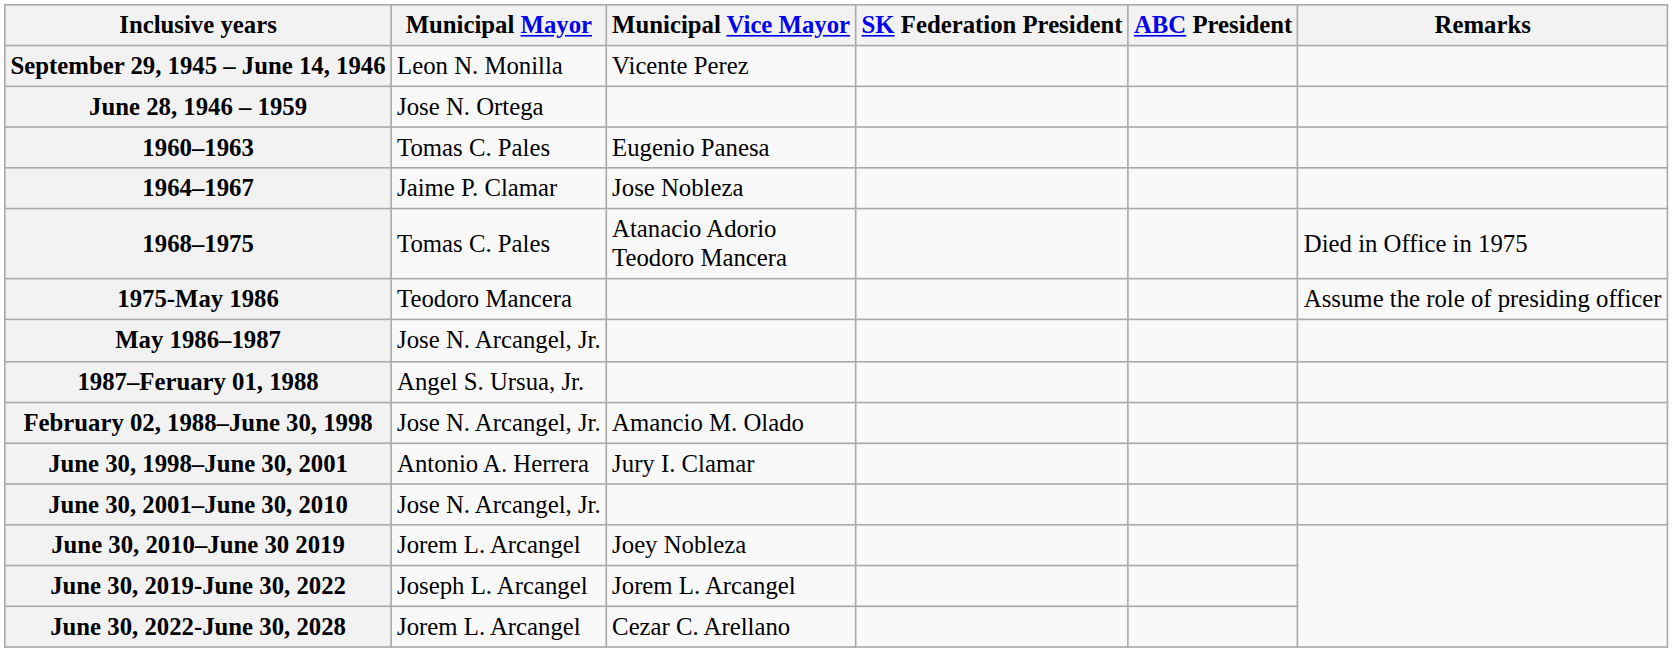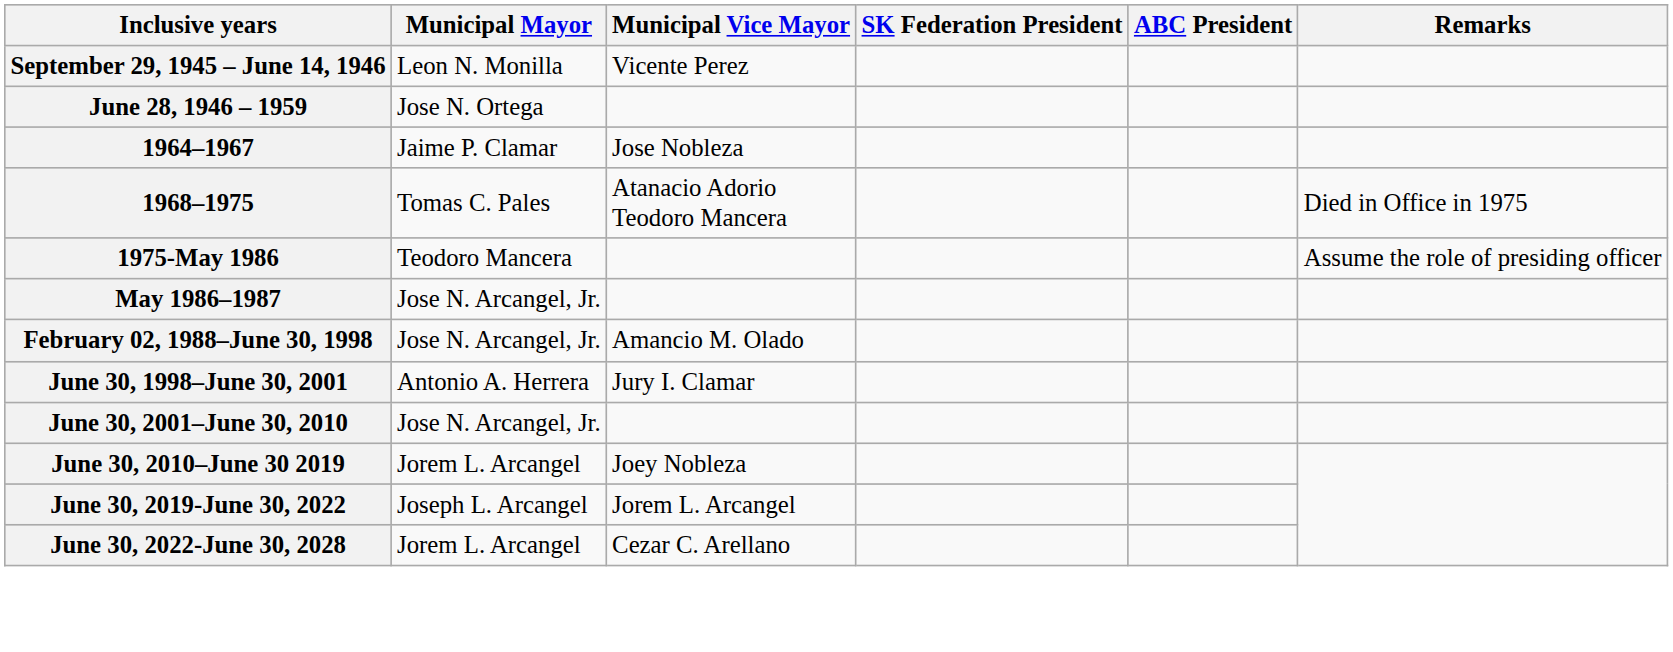 <table class="wikitable collapsible autocollapse" style="font-size:95%">
 <tr>
 <th scope="col">Inclusive years</th>
 <th scope="col">Municipal <a href='#'>Mayor</a></th>
 <th scope="col">Municipal <a href='#'>Vice Mayor</a></th>
 <th scope="col"><a href='#'>SK</a> Federation President</th>
 <th scope="col"><a href='#'>ABC</a> President</th>
 <th scope="col">Remarks</th>
 </tr>
 <tr>
 <th scope="row">September 29, 1945 – June 14, 1946</th>
 <td>Leon N. Monilla</td>
 <td>Vicente Perez</td>
 <td></td>
 <td></td>
 <td></td>
 </tr>
 <tr>
 <th scope="row">June 28, 1946 – 1959</th>
 <td>Jose N. Ortega</td>
 <td></td>
-<td></td>
-<td></td>
-<td></td>
-</tr>
-<tr>
-<th scope="row">1960–1963</th>
-<td>Tomas C. Pales</td>
-<td>Eugenio Panesa</td>
 <td></td>
 <td></td>
 <td></td>
 </tr>
 <tr>
 <th scope="row">1964–1967</th>
 <td>Jaime P. Clamar</td>
 <td>Jose Nobleza</td>
 <td></td>
 <td></td>
 <td></td>
 </tr>
 <tr>
 <th scope="row">1968–1975</th>
 <td>Tomas C. Pales</td>
 <td>Atanacio Adorio <br>Teodoro Mancera </td>
 <td></td>
 <td></td>
 <td>Died in Office in 1975</td>
 </tr>
 <tr>
 <th scope="row">1975-May 1986</th>
 <td>Teodoro Mancera</td>
 <td></td>
 <td></td>
 <td></td>
 <td>Assume the role of presiding officer</td>
 </tr>
 <tr>
 <th scope="row">May 1986–1987</th>
 <td>Jose N. Arcangel, Jr.</td>
-<td></td>
-<td></td>
-<td></td>
-<td></td>
-</tr>
-<tr>
-<th scope="row">1987–Feruary 01, 1988</th>
-<td>Angel S. Ursua, Jr.</td>
 <td></td>
 <td></td>
 <td></td>
 <td></td>
 </tr>
 <tr>
 <th scope="row">February 02, 1988–June 30, 1998</th>
 <td>Jose N. Arcangel, Jr.</td>
 <td>Amancio M. Olado </td>
 <td></td>
 <td></td>
 <td></td>
 </tr>
 <tr>
 <th scope="row">June 30, 1998–June 30, 2001</th>
 <td>Antonio A. Herrera</td>
 <td>Jury I. Clamar</td>
 <td></td>
 <td></td>
 <td></td>
 </tr>
 <tr>
 <th scope="row">June 30, 2001–June 30, 2010</th>
 <td>Jose N. Arcangel, Jr.</td>
 <td></td>
 <td></td>
 <td></td>
 <td></td>
 </tr>
 <tr>
 <th scope="row">June 30, 2010–June 30 2019</th>
 <td>Jorem L. Arcangel</td>
 <td>Joey Nobleza </td>
 <td></td>
 <td></td>
 </tr>
 <tr>
 <th scope="row">June 30, 2019-June 30, 2022</th>
 <td>Joseph L. Arcangel</td>
 <td>Jorem L. Arcangel</td>
 <td></td>
 <td></td>
 </tr>
 <tr>
 <th scope="row">June 30, 2022-June 30, 2028</th>
 <td>Jorem L. Arcangel</td>
 <td>Cezar C. Arellano</td>
 <td></td>
 <td></td>
 </tr>
 </table>
